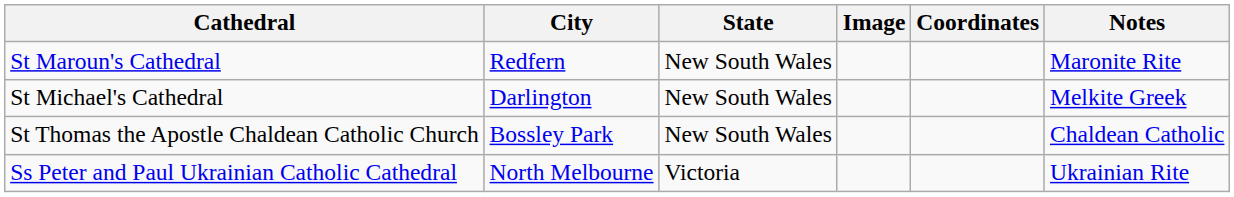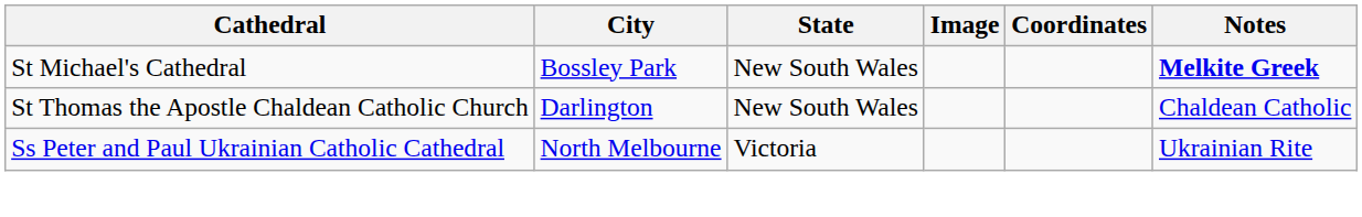 <table class="wikitable sortable">
 <tr>
 <th>Cathedral</th>
 <th>City</th>
 <th>State</th>
 <th>Image</th>
 <th>Coordinates</th>
 <th>Notes</th>
 </tr>
 <tr>
-<td><a href='#'>St Maroun's Cathedral</a></td>
-<td><a href='#'>Redfern</a></td>
+<td>St Michael's Cathedral</td>
+<td><a href='#'>Bossley Park</a></td>
 <td>New South Wales</td>
 <td></td>
 <td><small></small></td>
-<td><a href='#'>Maronite Rite</a></td>
-</tr>
-<tr>
-<td>St Michael's Cathedral</td>
-<td><a href='#'>Darlington</a></td>
-<td>New South Wales</td>
-<td></td>
-<td><small></small></td>
-<td><a href='#'>Melkite Greek</a></td>
+<td><strong><a href='#'>Melkite Greek</a></strong></td>
 </tr>
 <tr>
 <td>St Thomas the Apostle Chaldean Catholic Church</td>
-<td><a href='#'>Bossley Park</a></td>
+<td><a href='#'>Darlington</a></td>
 <td>New South Wales</td>
 <td></td>
 <td><small></small></td>
 <td><a href='#'>Chaldean Catholic</a></td>
 </tr>
 <tr>
 <td><a href='#'>Ss Peter and Paul Ukrainian Catholic Cathedral</a></td>
 <td><a href='#'>North Melbourne</a></td>
 <td>Victoria</td>
 <td></td>
 <td><small></small></td>
 <td><a href='#'>Ukrainian Rite</a></td>
 </tr>
 </table>
